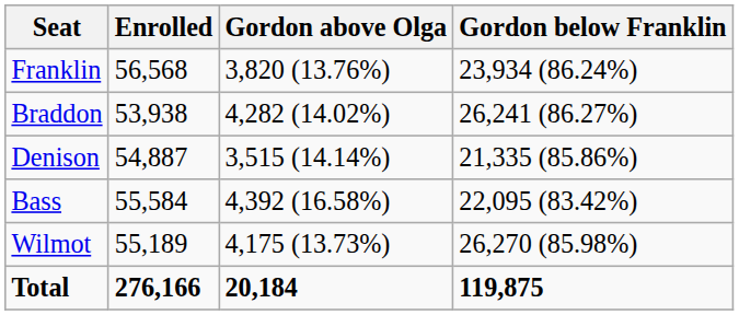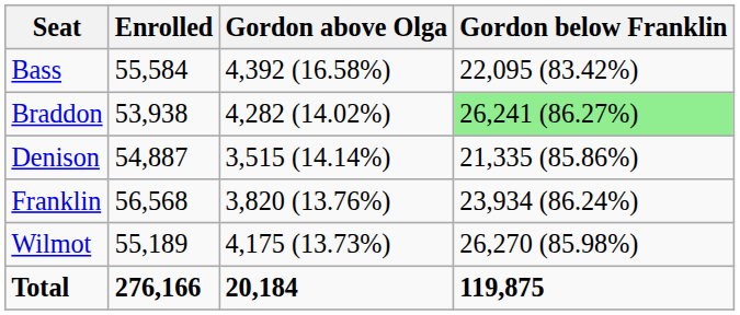 <table class="wikitable" style="font-size:95%;">
 <tr>
 <th>Seat</th>
 <th>Enrolled</th>
 <th>Gordon above Olga</th>
 <th>Gordon below Franklin</th>
 </tr>
 <tr>
-<td><a href='#'>Franklin</a></td>
-<td>56,568</td>
-<td>3,820 (13.76%)</td>
-<td>23,934 (86.24%)</td>
+<td><a href='#'>Bass</a></td>
+<td>55,584</td>
+<td>4,392 (16.58%)</td>
+<td>22,095 (83.42%)</td>
 </tr>
 <tr>
 <td><a href='#'>Braddon</a></td>
 <td>53,938</td>
 <td>4,282 (14.02%)</td>
-<td>26,241 (86.27%)</td>
+<td style="background: lightgreen;">26,241 (86.27%)</td>
 </tr>
 <tr>
 <td><a href='#'>Denison</a></td>
 <td>54,887</td>
 <td>3,515 (14.14%)</td>
 <td>21,335 (85.86%)</td>
 </tr>
 <tr>
-<td><a href='#'>Bass</a></td>
-<td>55,584</td>
-<td>4,392 (16.58%)</td>
-<td>22,095 (83.42%)</td>
+<td><a href='#'>Franklin</a></td>
+<td>56,568</td>
+<td>3,820 (13.76%)</td>
+<td>23,934 (86.24%)</td>
 </tr>
 <tr>
 <td><a href='#'>Wilmot</a></td>
 <td>55,189</td>
 <td>4,175 (13.73%)</td>
 <td>26,270 (85.98%)</td>
 </tr>
 <tr>
 <td><strong>Total</strong></td>
 <td><strong>276,166</strong></td>
 <td><strong>20,184</strong></td>
 <td><strong>119,875</strong></td>
 </tr>
 </table>
